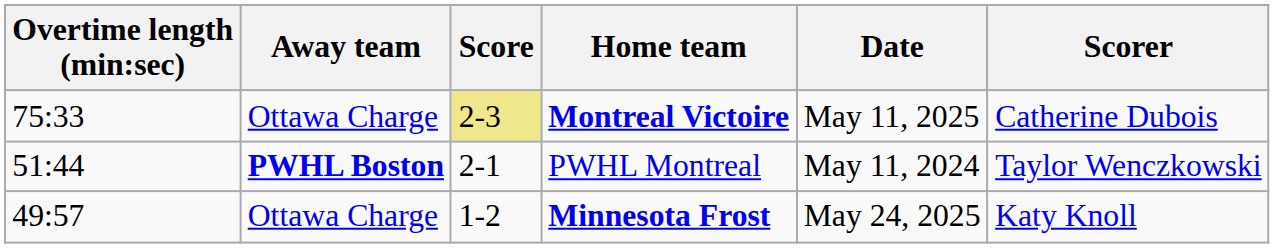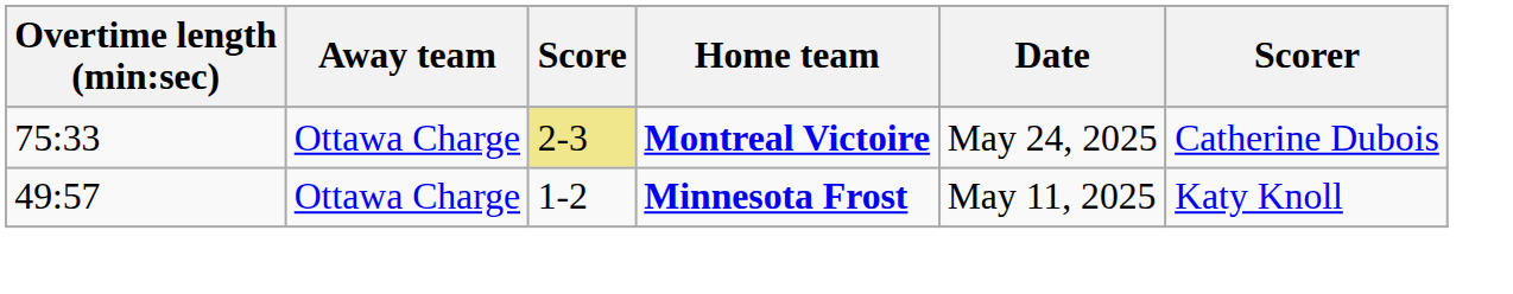 <table class="wikitable">
 <tr>
 <th>Overtime length<br>(min:sec)</th>
 <th>Away team</th>
 <th>Score</th>
 <th>Home team</th>
 <th>Date</th>
 <th>Scorer</th>
 </tr>
 <tr>
 <td>75:33</td>
 <td><a href='#'>Ottawa Charge</a></td>
 <td style="background: khaki;">2-3</td>
 <td><a href='#'><strong>Montreal Victoire</strong></a></td>
-<td>May 11, 2025</td>
+<td>May 24, 2025</td>
 <td><a href='#'>Catherine Dubois</a></td>
-</tr>
-<tr>
-<td>51:44</td>
-<td><a href='#'><strong>PWHL Boston</strong></a></td>
-<td>2-1</td>
-<td><a href='#'>PWHL Montreal</a></td>
-<td>May 11, 2024</td>
-<td><a href='#'>Taylor Wenczkowski</a></td>
 </tr>
 <tr>
 <td>49:57</td>
 <td><a href='#'>Ottawa Charge</a></td>
 <td>1-2</td>
 <td><a href='#'><strong>Minnesota Frost</strong></a></td>
-<td>May 24, 2025</td>
+<td>May 11, 2025</td>
 <td><a href='#'>Katy Knoll</a></td>
 </tr>
 </table>
